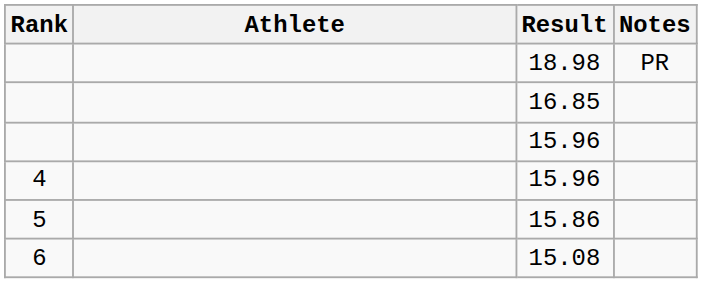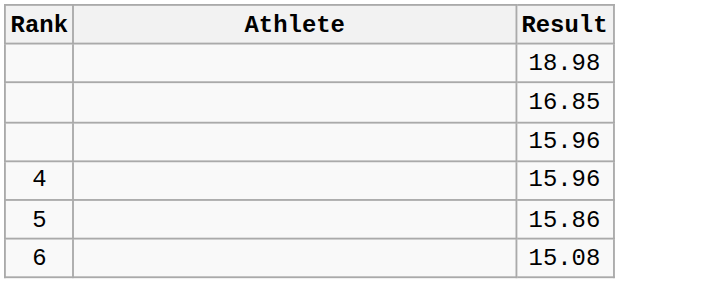 <table class="wikitable" style="text-align:center">
 <tr>
 <th>Rank</th>
 <th Style="width:18em">Athlete</th>
 <th>Result</th>
-<th>Notes</th>
 </tr>
 <tr>
 <td></td>
 <td style="text-align:left"></td>
 <td>18.98</td>
-<td>PR</td>
 </tr>
 <tr>
 <td></td>
 <td style="text-align:left"></td>
 <td>16.85</td>
-<td></td>
 </tr>
 <tr>
 <td></td>
 <td style="text-align:left"></td>
 <td>15.96</td>
-<td></td>
 </tr>
 <tr>
 <td>4</td>
 <td style="text-align:left"></td>
 <td>15.96</td>
-<td></td>
 </tr>
 <tr>
 <td>5</td>
 <td style="text-align:left"></td>
 <td>15.86</td>
-<td></td>
 </tr>
 <tr>
 <td>6</td>
 <td style="text-align:left"></td>
 <td>15.08</td>
-<td></td>
 </tr>
 </table>
